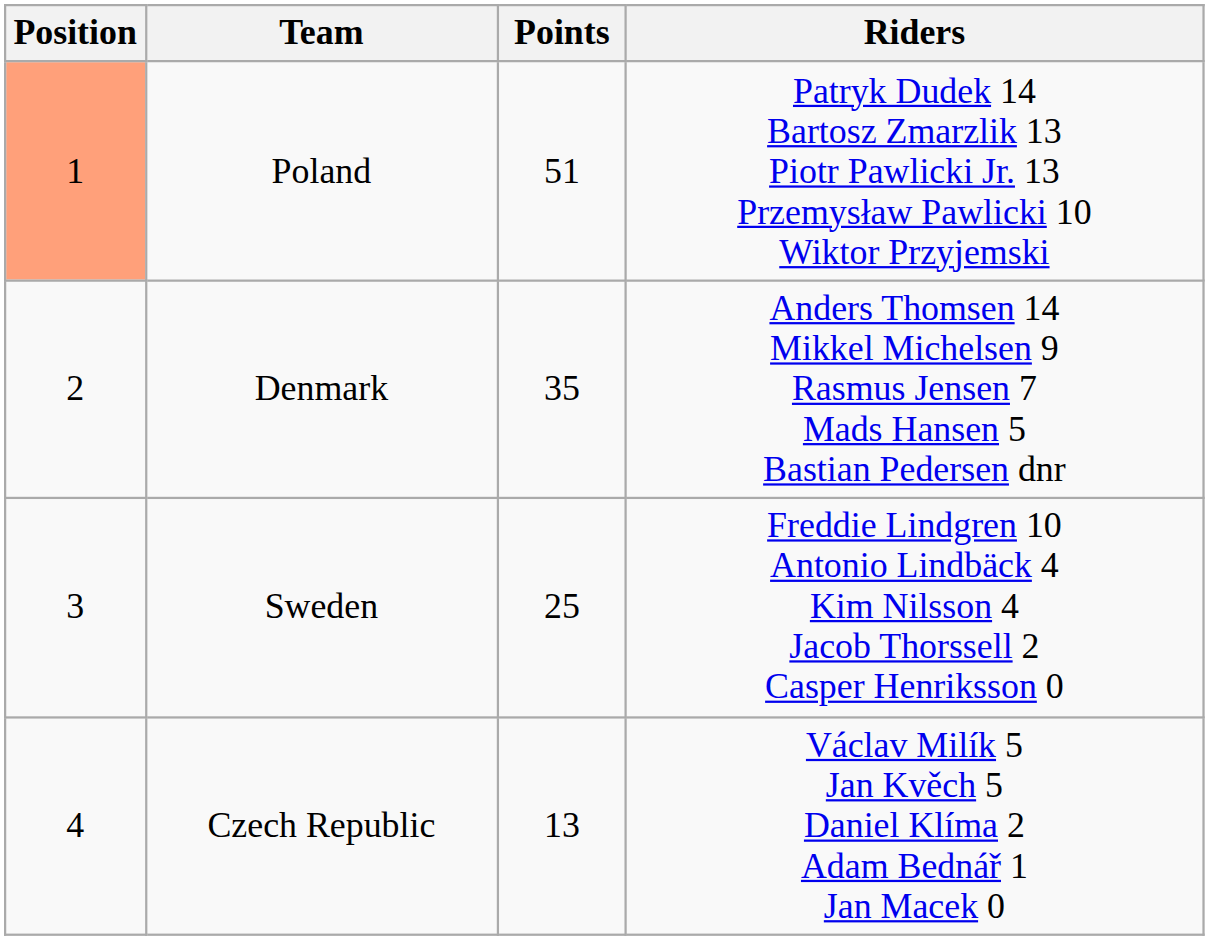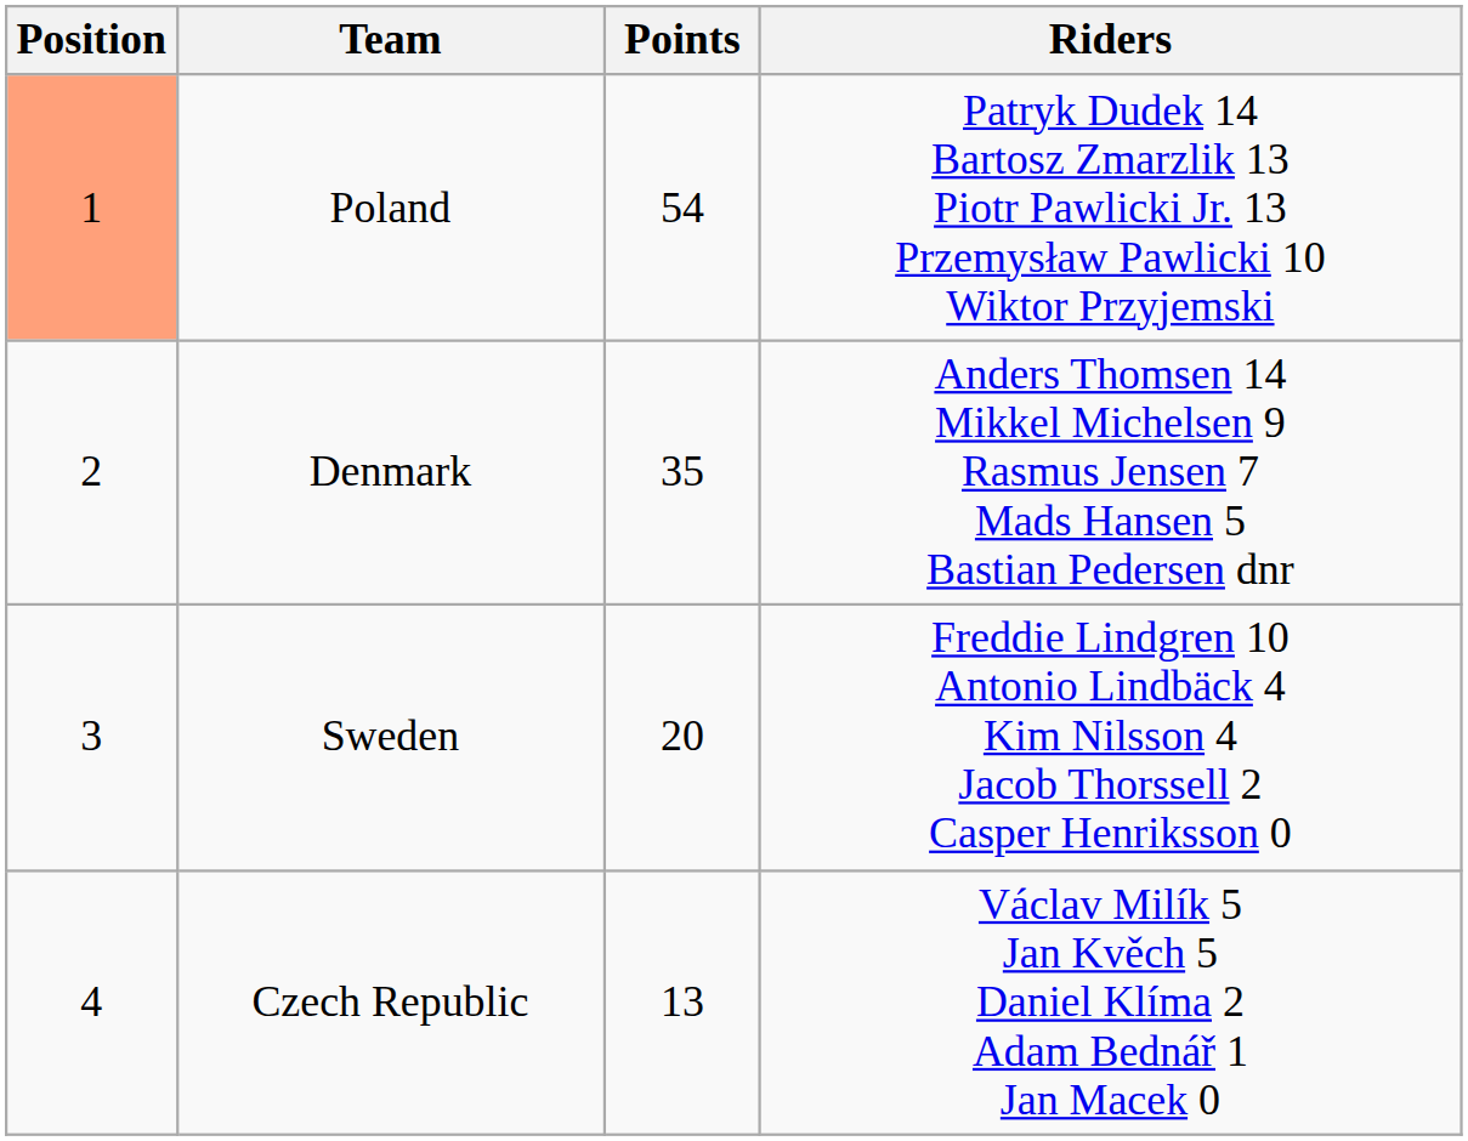 <table class="wikitable" style="text-align:center">
 <tr align=center>
 <th width=50>Position</th>
 <th width=150>Team</th>
 <th width=50>Points</th>
 <th width=250>Riders</th>
 </tr>
 <tr>
 <td style="background: lightsalmon;">1</td>
 <td> Poland</td>
-<td>51</td>
+<td>54</td>
 <td><a href='#'>Patryk Dudek</a> 14<br><a href='#'>Bartosz Zmarzlik</a> 13<br><a href='#'>Piotr Pawlicki Jr.</a> 13<br><a href='#'>Przemysław Pawlicki</a> 10<br><a href='#'>Wiktor Przyjemski</a></td>
 </tr>
 <tr>
 <td>2</td>
 <td> Denmark</td>
 <td>35</td>
 <td><a href='#'>Anders Thomsen</a> 14 <br><a href='#'>Mikkel Michelsen</a> 9<br><a href='#'>Rasmus Jensen</a> 7<br> <a href='#'>Mads Hansen</a> 5<br><a href='#'>Bastian Pedersen</a> dnr</td>
 </tr>
 <tr>
 <td>3</td>
 <td> Sweden</td>
-<td>25</td>
+<td>20</td>
 <td><a href='#'>Freddie Lindgren</a> 10<br> <a href='#'>Antonio Lindbäck</a> 4<br><a href='#'>Kim  Nilsson</a> 4<br><a href='#'>Jacob Thorssell</a> 2<br><a href='#'>Casper Henriksson</a> 0</td>
 </tr>
 <tr>
 <td>4</td>
 <td> Czech Republic</td>
 <td>13</td>
 <td><a href='#'>Václav Milík</a> 5<br><a href='#'>Jan Kvěch</a> 5<br><a href='#'>Daniel Klíma</a> 2<br><a href='#'>Adam Bednář</a> 1<br><a href='#'>Jan Macek</a> 0</td>
 </tr>
 </table>
